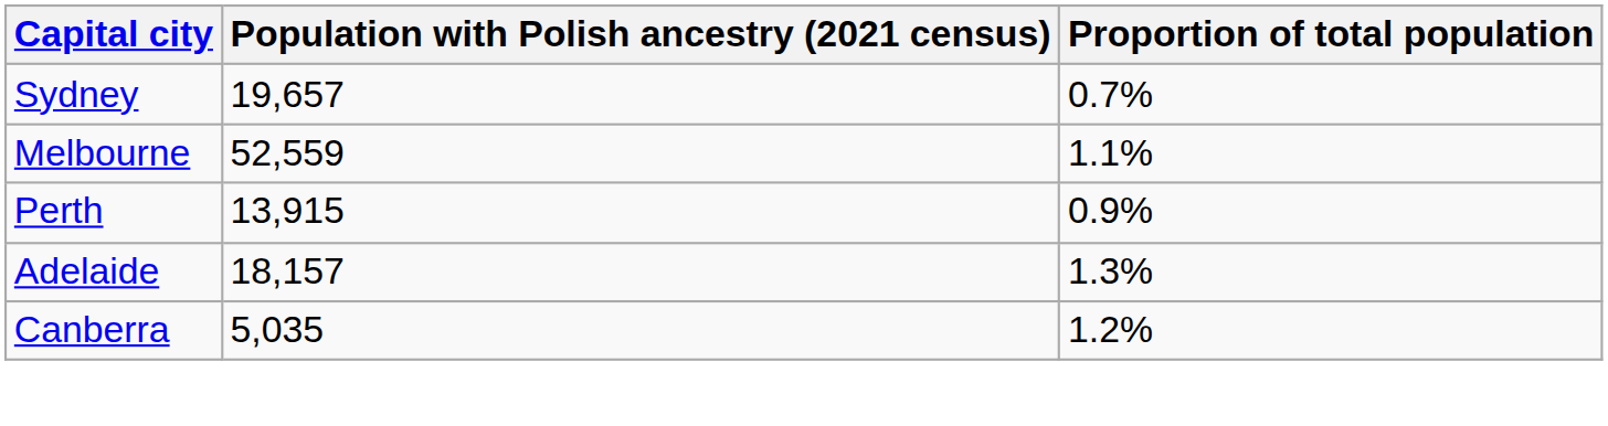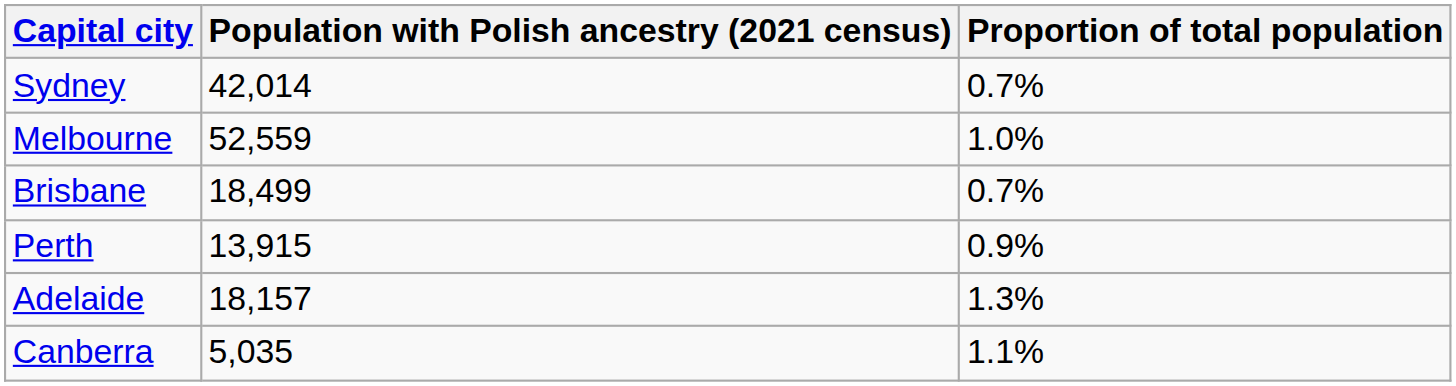 <table class="wikitable sortable">
 <tr>
 <th><a href='#'>Capital city</a></th>
 <th>Population with Polish ancestry (2021 census)</th>
 <th>Proportion of total population</th>
 </tr>
 <tr>
 <td><a href='#'>Sydney</a></td>
-<td>19,657</td>
+<td>42,014</td>
 <td>0.7%</td>
 </tr>
 <tr>
 <td><a href='#'>Melbourne</a></td>
 <td>52,559</td>
-<td>1.1%</td>
+<td>1.0%</td>
+</tr>
+<tr>
+<td><a href='#'>Brisbane</a></td>
+<td>18,499</td>
+<td>0.7%</td>
 </tr>
 <tr>
 <td><a href='#'>Perth</a></td>
 <td>13,915</td>
 <td>0.9%</td>
 </tr>
 <tr>
 <td><a href='#'>Adelaide</a></td>
 <td>18,157</td>
 <td>1.3%</td>
 </tr>
 <tr>
 <td><a href='#'>Canberra</a></td>
 <td>5,035</td>
-<td>1.2%</td>
+<td>1.1%</td>
 </tr>
 </table>
